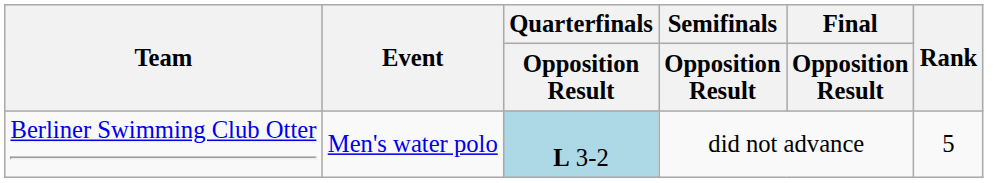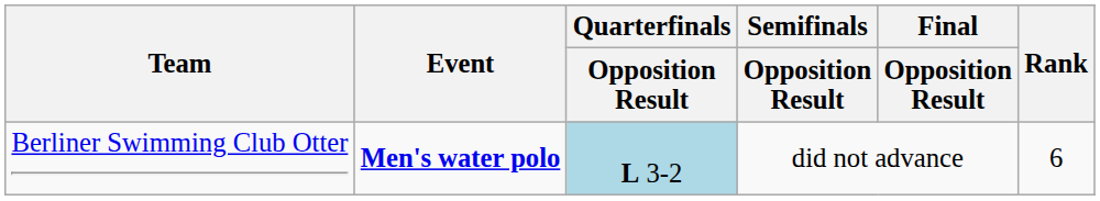 <table class=wikitable>
 <tr>
 <th rowspan=2>Team</th>
 <th rowspan=2>Event</th>
 <th>Quarterfinals</th>
 <th>Semifinals</th>
 <th>Final</th>
 <th rowspan=2>Rank</th>
 </tr>
 <tr>
 <th>Opposition <br> Result</th>
 <th>Opposition <br> Result</th>
 <th>Opposition <br> Result</th>
 </tr>
 <tr align=center>
 <td align=left><a href='#'>Berliner Swimming Club Otter</a> <hr> </td>
-<td><a href='#'>Men's water polo</a></td>
+<td><strong><a href='#'>Men's water polo</a></strong></td>
 <td style="background: lightblue;"> <br> <strong>L</strong> 3-2</td>
 <td colspan=2>did not advance</td>
-<td>5</td>
+<td>6</td>
 </tr>
 </table>
